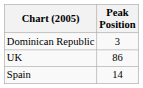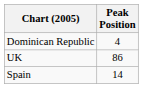 <table class="wikitable">
 <tr>
 <th>Chart (2005)</th>
 <th>Peak<br>Position</th>
 </tr>
 <tr>
 <td>Dominican Republic</td>
-<td align="center">3</td>
+<td align="center">4</td>
 </tr>
 <tr>
 <td>UK</td>
 <td align="center">86</td>
 </tr>
 <tr>
 <td>Spain</td>
 <td align="center">14</td>
 </tr>
 </table>
